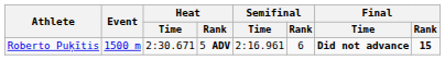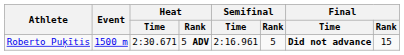 <table class="wikitable" style="font-size:90%">
 <tr>
 <th rowspan=2>Athlete</th>
 <th rowspan=2>Event</th>
 <th colspan=2>Heat</th>
 <th colspan=2>Semifinal</th>
 <th colspan=2>Final</th>
 </tr>
 <tr style="font-size:95%">
 <th>Time</th>
 <th>Rank</th>
 <th>Time</th>
 <th>Rank</th>
 <th>Time</th>
 <th>Rank</th>
 </tr>
 <tr align=center>
 <td align=left><a href='#'>Roberto Puķītis</a></td>
 <td align=left><a href='#'>1500 m</a></td>
 <td>2:30.671</td>
 <td>5 <strong>ADV</strong></td>
 <td>2:16.961</td>
-<td>6</td>
+<td>5</td>
 <td><strong>Did not advance</strong></td>
-<td><strong>15</strong></td>
+<td>15</td>
 </tr>
 </table>
